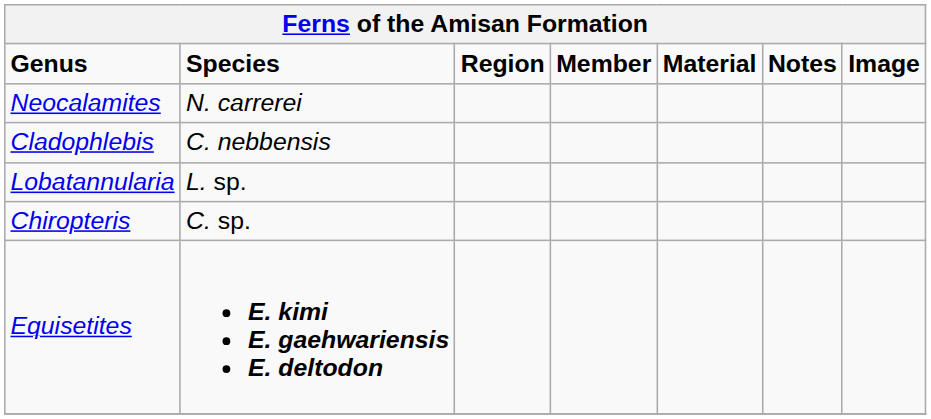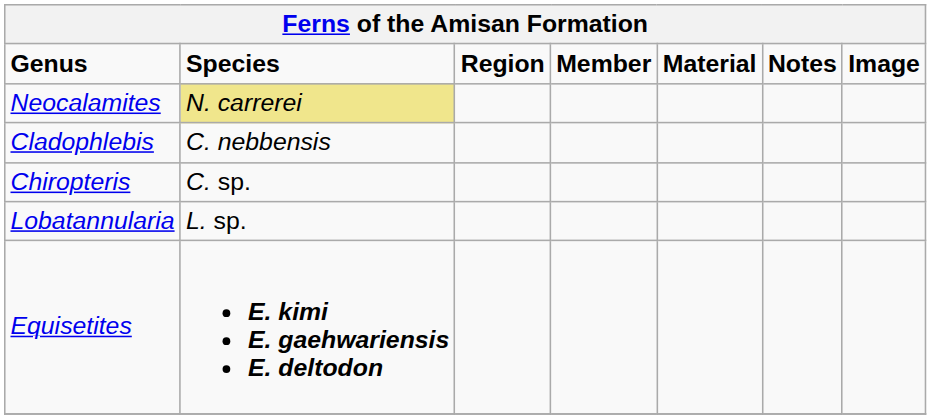 <table class="wikitable">
 <tr>
 <th colspan="7"><a href='#'>Ferns</a> of the Amisan Formation</th>
 </tr>
 <tr>
 <td><strong>Genus</strong></td>
 <td><strong>Species</strong></td>
 <td><strong>Region</strong></td>
 <td><strong>Member</strong></td>
 <td><strong>Material</strong></td>
 <td><strong>Notes</strong></td>
 <td><strong>Image</strong></td>
 </tr>
 <tr>
 <td><em><a href='#'>Neocalamites</a></em></td>
-<td><em>N. carrerei</em></td>
+<td style="background: khaki;"><em>N. carrerei</em></td>
 <td></td>
 <td></td>
 <td></td>
 <td></td>
 <td></td>
 </tr>
 <tr>
 <td><em><a href='#'>Cladophlebis</a></em></td>
 <td><em>C. nebbensis</em></td>
 <td></td>
 <td></td>
 <td></td>
 <td></td>
 </tr>
 <tr>
-<td><em><a href='#'>Lobatannularia</a></em></td>
-<td><em>L. </em> sp.</td>
+<td><em><a href='#'>Chiropteris</a></em></td>
+<td><em>C. </em>sp.</td>
 <td></td>
 <td></td>
 <td></td>
 <td></td>
 <td></td>
 </tr>
 <tr>
-<td><em><a href='#'>Chiropteris</a></em></td>
-<td><em>C. </em>sp.</td>
+<td><em><a href='#'>Lobatannularia</a></em></td>
+<td><em>L. </em> sp.</td>
 <td></td>
 <td></td>
 <td></td>
 <td></td>
 <td></td>
 </tr>
 <tr>
 <td><em><a href='#'>Equisetites</a></em></td>
 <td><strong><br><ul><li><em>E. kimi</em></li><li><em>E. gaehwariensis</em></li><li><em>E. deltodon</em></li></ul></strong></td>
 <td></td>
 <td></td>
 <td></td>
 <td></td>
 <td></td>
 </tr>
 <tr>
 </tr>
 </table>
